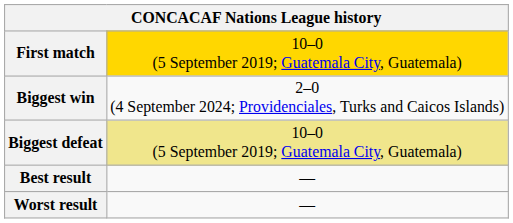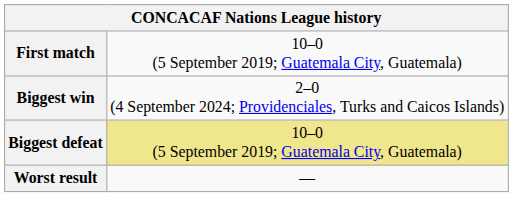 <table class="wikitable collapsible collapsed" style="text-align: center;font-size:90%;">
 <tr>
 <th colspan="2">CONCACAF Nations League history</th>
 </tr>
 <tr>
 <th>First match</th>
-<td style="background: gold;"> 10–0  <br> (5 September 2019; <a href='#'>Guatemala City</a>, Guatemala)</td>
+<td> 10–0  <br> (5 September 2019; <a href='#'>Guatemala City</a>, Guatemala)</td>
 </tr>
 <tr>
 <th>Biggest win</th>
 <td> 2–0  <br> (4 September 2024; <a href='#'>Providenciales</a>, Turks and Caicos Islands)</td>
 </tr>
 <tr>
 <th>Biggest defeat</th>
 <td style="background: khaki;"> 10–0  <br> (5 September 2019; <a href='#'>Guatemala City</a>, Guatemala)</td>
 </tr>
 <tr>
-<th>Best result</th>
-<td>—</td>
-</tr>
-<tr>
 <th>Worst result</th>
 <td>—</td>
 </tr>
 </table>
